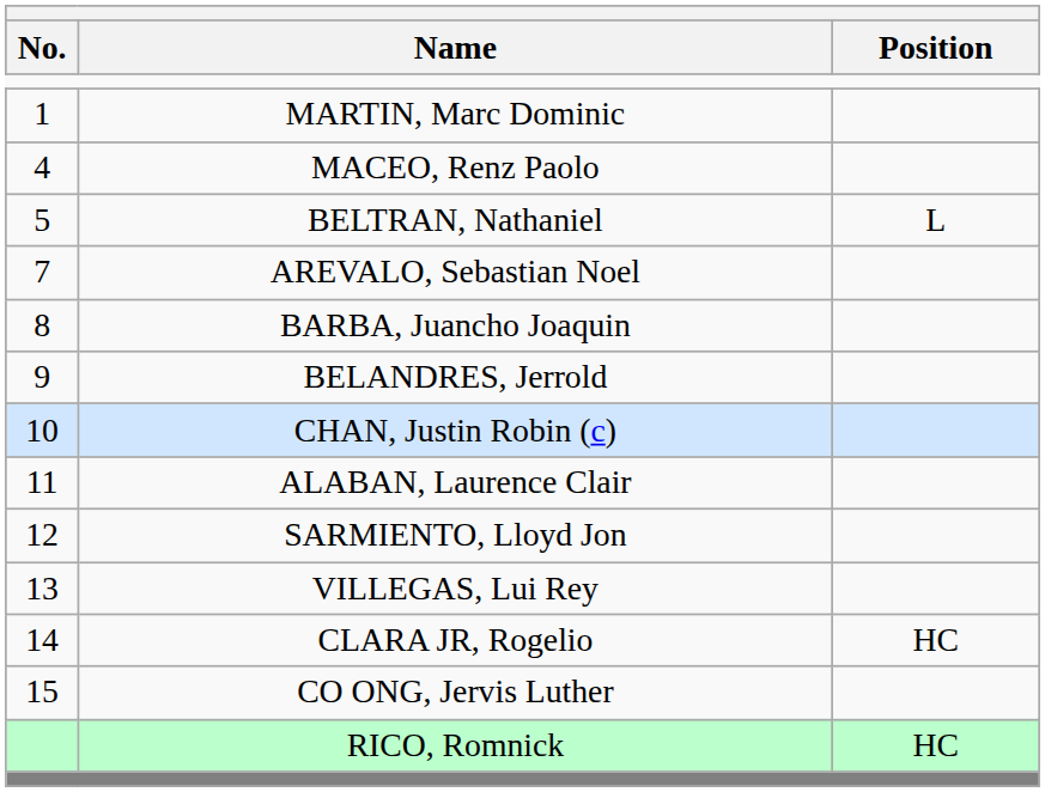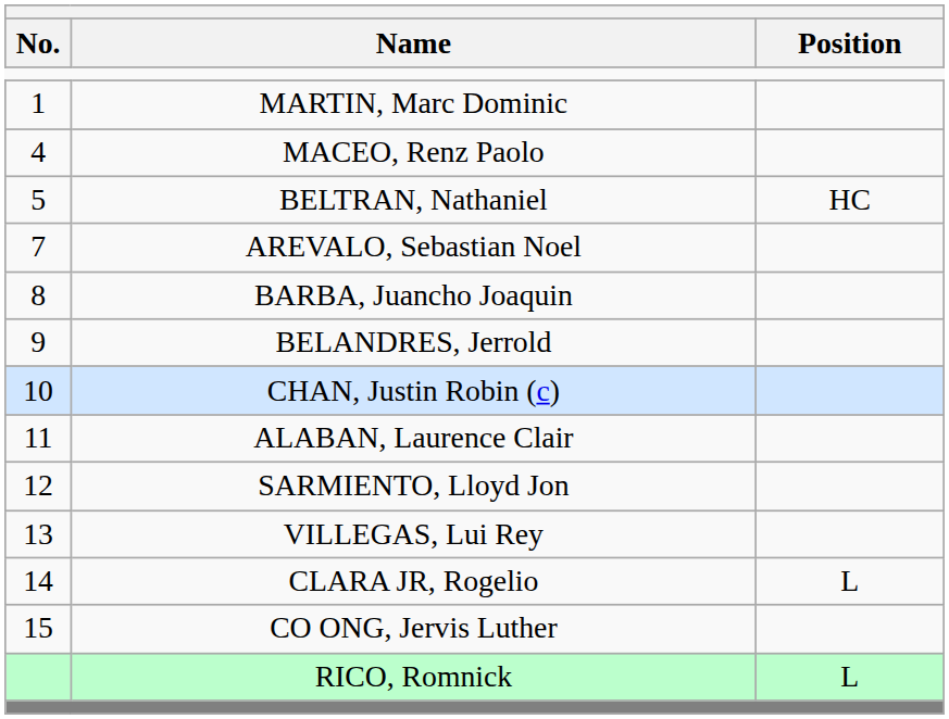 <table class='wikitable mw-collapsible mw-collapsed' style="text-align: center; width: 500px; border: none">
 <tr>
 <th style='text-align: left;' colspan=3></th>
 </tr>
 <tr>
 <th style='width: 7%;'>No.</th>
 <th>Name</th>
 <th style='width: 20%;'>Position</th>
 </tr>
 <tr>
 <td style='border: none;'></td>
 </tr>
 <tr>
 <td>1</td>
 <td>MARTIN, Marc Dominic</td>
 <td></td>
 </tr>
 <tr>
 <td>4</td>
 <td>MACEO, Renz Paolo</td>
 <td></td>
 </tr>
 <tr>
 <td>5</td>
 <td>BELTRAN, Nathaniel</td>
-<td>L</td>
+<td>HC</td>
 </tr>
 <tr>
 <td>7</td>
 <td>AREVALO, Sebastian Noel</td>
 <td></td>
 </tr>
 <tr>
 <td>8</td>
 <td>BARBA, Juancho Joaquin</td>
 <td></td>
 </tr>
 <tr>
 <td>9</td>
 <td>BELANDRES, Jerrold</td>
 <td></td>
 </tr>
 <tr bgcolor=#D0E6FF>
 <td>10</td>
 <td>CHAN, Justin Robin (<a href='#'>c</a>)</td>
 <td></td>
 </tr>
 <tr>
 <td>11</td>
 <td>ALABAN, Laurence Clair</td>
 <td></td>
 </tr>
 <tr>
 <td>12</td>
 <td>SARMIENTO, Lloyd Jon</td>
 <td></td>
 </tr>
 <tr>
 <td>13</td>
 <td>VILLEGAS, Lui Rey</td>
 <td></td>
 </tr>
 <tr>
 <td>14</td>
 <td>CLARA JR, Rogelio</td>
-<td>HC</td>
+<td>L</td>
 </tr>
 <tr>
 <td>15</td>
 <td>CO ONG, Jervis Luther</td>
 <td></td>
 </tr>
 <tr bgcolor=#BBFFCC>
 <td></td>
 <td>RICO, Romnick</td>
-<td>HC</td>
+<td>L</td>
 </tr>
 <tr>
 <th style='background: grey;' colspan=3></th>
 </tr>
 </table>
